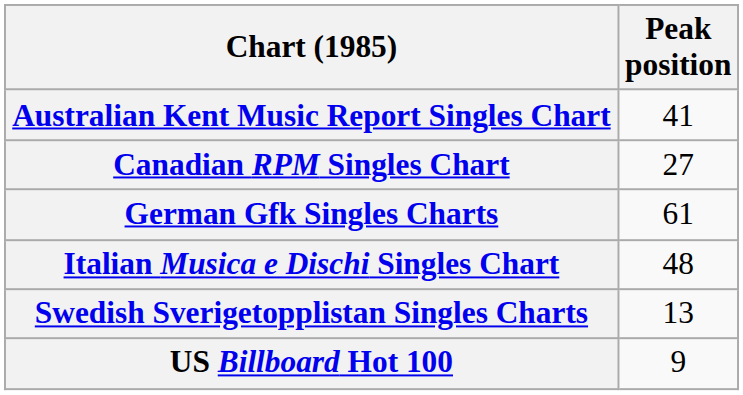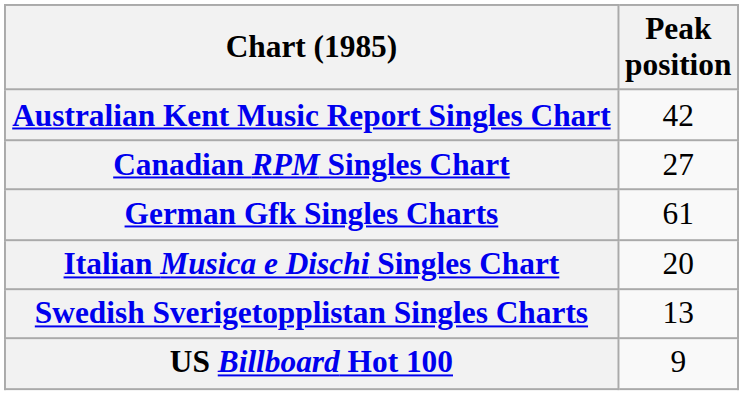 <table class="wikitable sortable plainrowheaders">
 <tr>
 <th scope="col">Chart (1985)</th>
 <th scope="col">Peak<br>position</th>
 </tr>
 <tr>
 <th scope="row"><a href='#'>Australian Kent Music Report Singles Chart</a></th>
-<td style="text-align:center;">41</td>
+<td style="text-align:center;">42</td>
 </tr>
 <tr>
 <th scope=row><a href='#'>Canadian <em>RPM</em> Singles Chart</a></th>
 <td style="text-align:center;">27</td>
 </tr>
 <tr>
 <th scope=row><a href='#'>German Gfk Singles Charts</a></th>
 <td style="text-align:center;">61</td>
 </tr>
 <tr>
 <th scope="row"><a href='#'>Italian <em>Musica e Dischi</em> Singles Chart</a></th>
-<td style="text-align:center;">48</td>
+<td style="text-align:center;">20</td>
 </tr>
 <tr>
 <th scope=row><a href='#'>Swedish Sverigetopplistan Singles Charts</a></th>
 <td style="text-align:center;">13</td>
 </tr>
 <tr>
 <th scope=row>US <a href='#'><em>Billboard</em> Hot 100</a></th>
 <td style="text-align:center;">9</td>
 </tr>
 </table>
